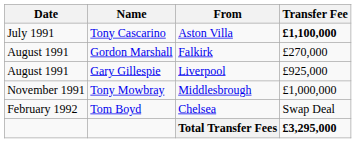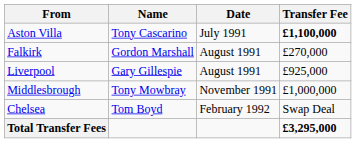 <table class="wikitable">
 <tr>
+<th>From</th>
+<th>Name</th>
 <th>Date</th>
-<th>Name</th>
-<th>From</th>
 <th>Transfer Fee</th>
 </tr>
 <tr>
+<td> <a href='#'>Aston Villa</a></td>
+<td> <a href='#'>Tony Cascarino</a></td>
 <td>July 1991</td>
-<td> <a href='#'>Tony Cascarino</a></td>
-<td> <a href='#'>Aston Villa</a></td>
 <td><strong>£1,100,000</strong></td>
 </tr>
 <tr>
+<td> <a href='#'>Falkirk</a></td>
+<td> <a href='#'>Gordon Marshall</a></td>
 <td>August 1991</td>
-<td> <a href='#'>Gordon Marshall</a></td>
-<td> <a href='#'>Falkirk</a></td>
 <td>£270,000</td>
 </tr>
 <tr>
+<td> <a href='#'>Liverpool</a></td>
+<td> <a href='#'>Gary Gillespie</a></td>
 <td>August 1991</td>
-<td> <a href='#'>Gary Gillespie</a></td>
-<td> <a href='#'>Liverpool</a></td>
 <td>£925,000</td>
 </tr>
 <tr>
+<td> <a href='#'>Middlesbrough</a></td>
+<td> <a href='#'>Tony Mowbray</a></td>
 <td>November 1991</td>
-<td> <a href='#'>Tony Mowbray</a></td>
-<td> <a href='#'>Middlesbrough</a></td>
 <td>£1,000,000</td>
 </tr>
 <tr>
+<td> <a href='#'>Chelsea</a></td>
+<td> <a href='#'>Tom Boyd</a></td>
 <td>February 1992</td>
-<td> <a href='#'>Tom Boyd</a></td>
-<td> <a href='#'>Chelsea</a></td>
 <td>Swap Deal</td>
 </tr>
 <tr>
+<th>Total Transfer Fees</th>
 <td></td>
 <td></td>
-<th>Total Transfer Fees</th>
 <td><strong>£3,295,000</strong></td>
 </tr>
 </table>
